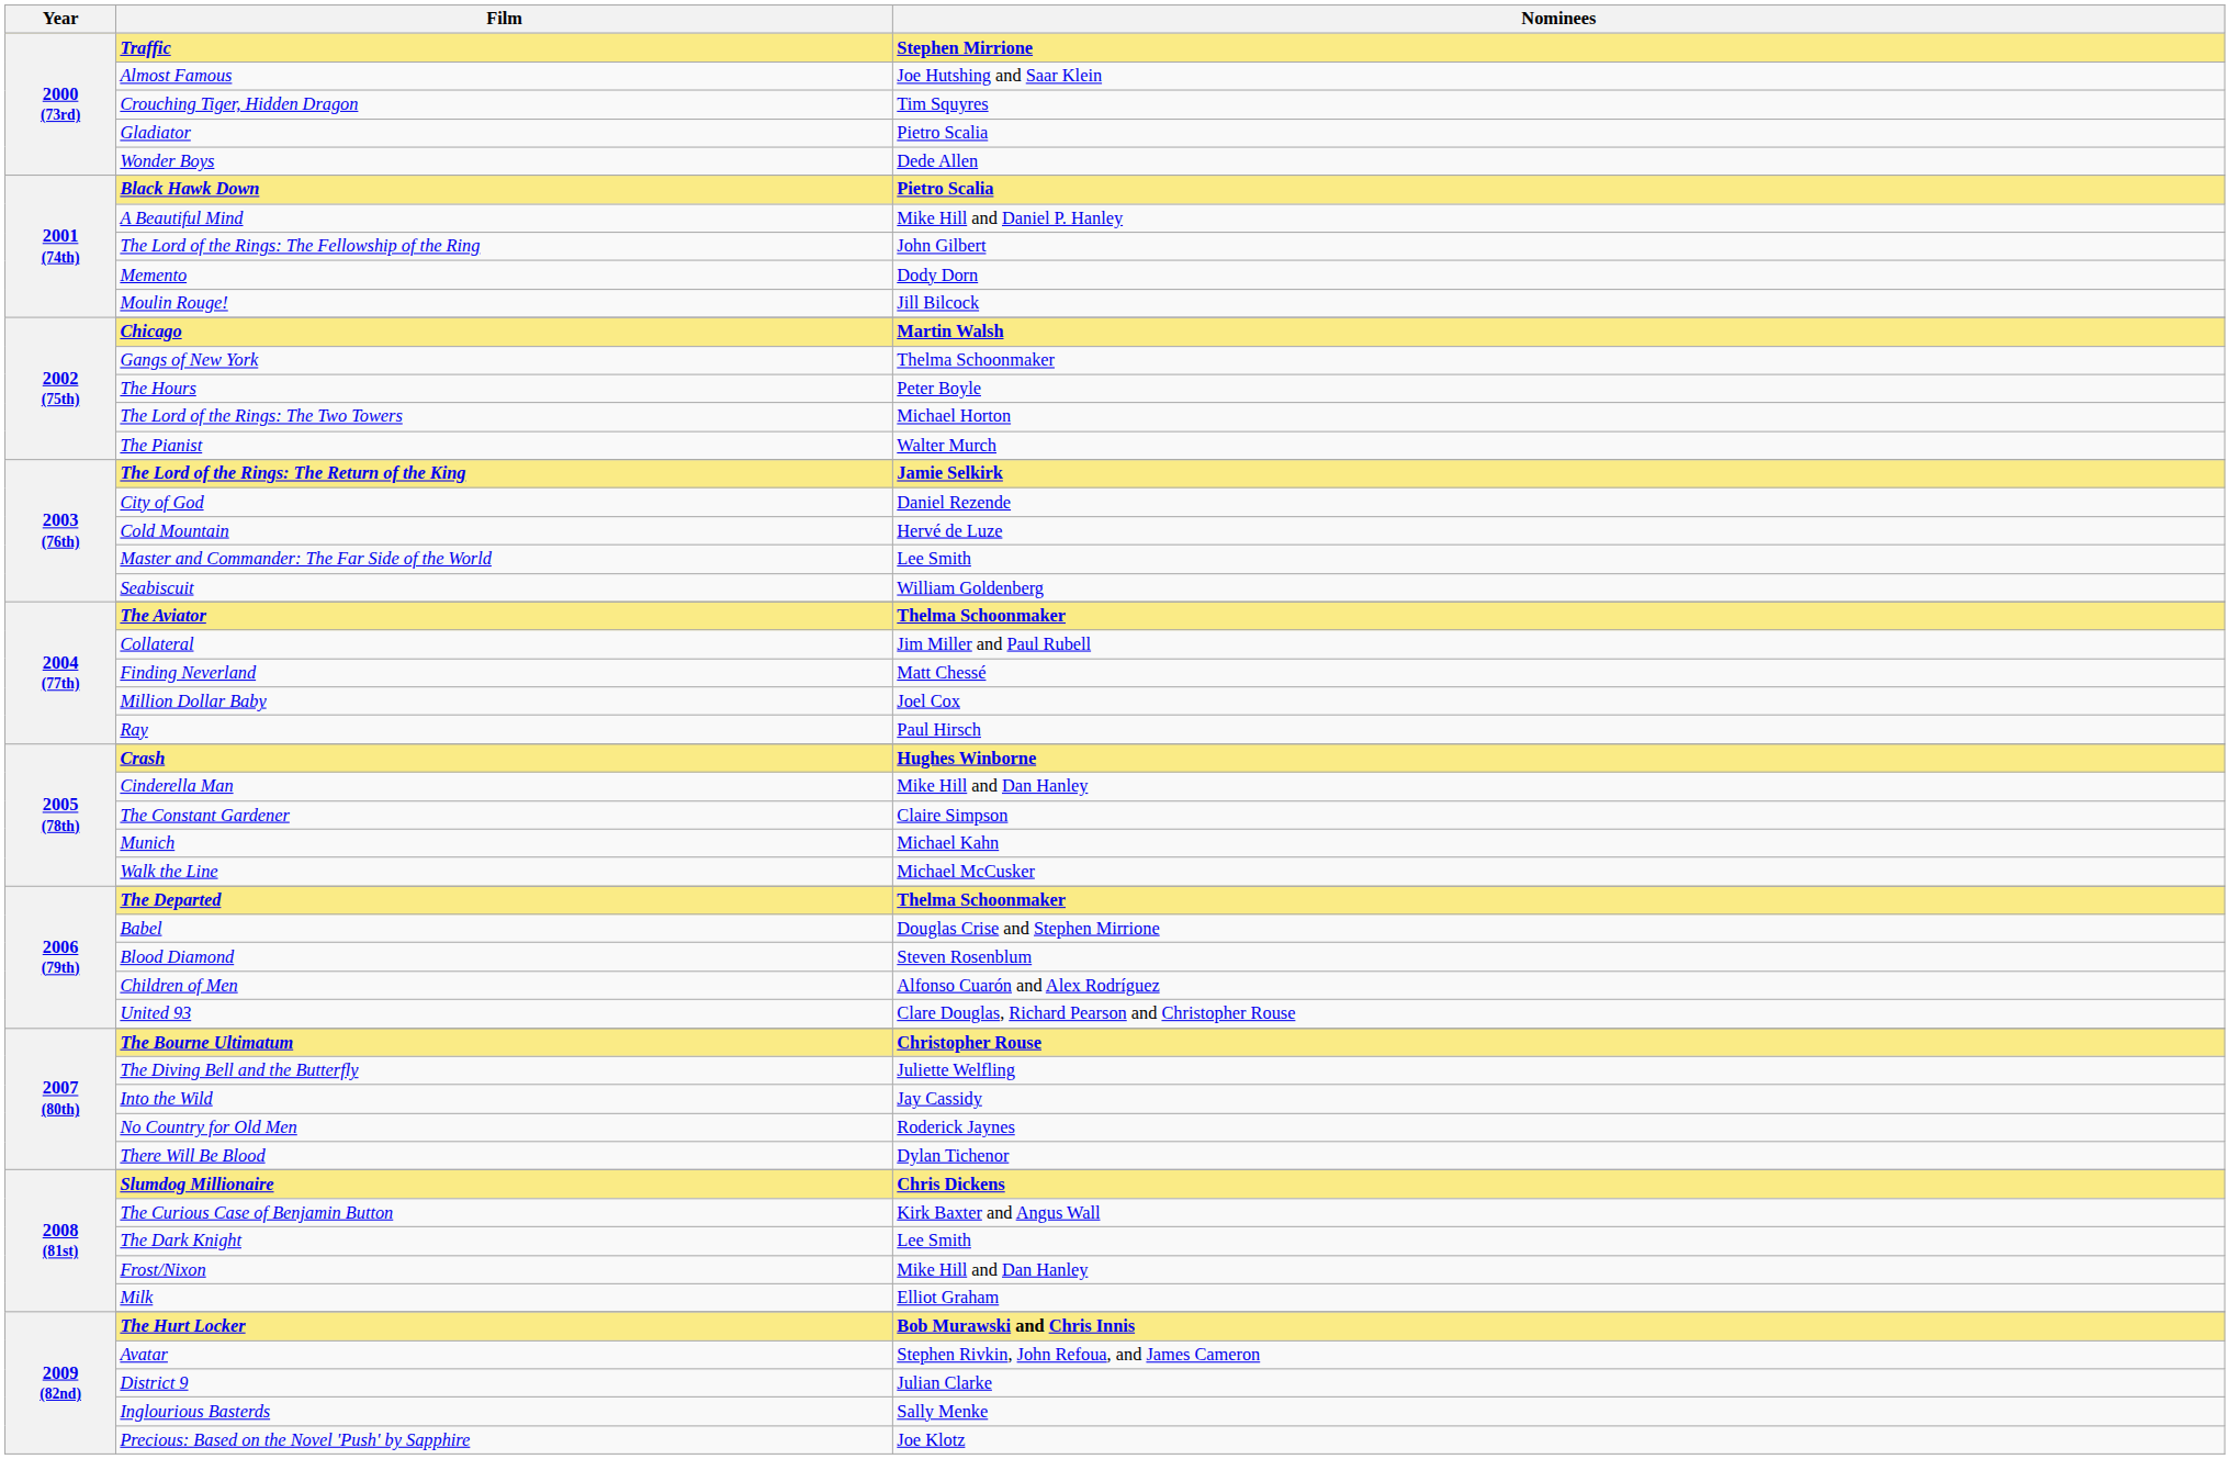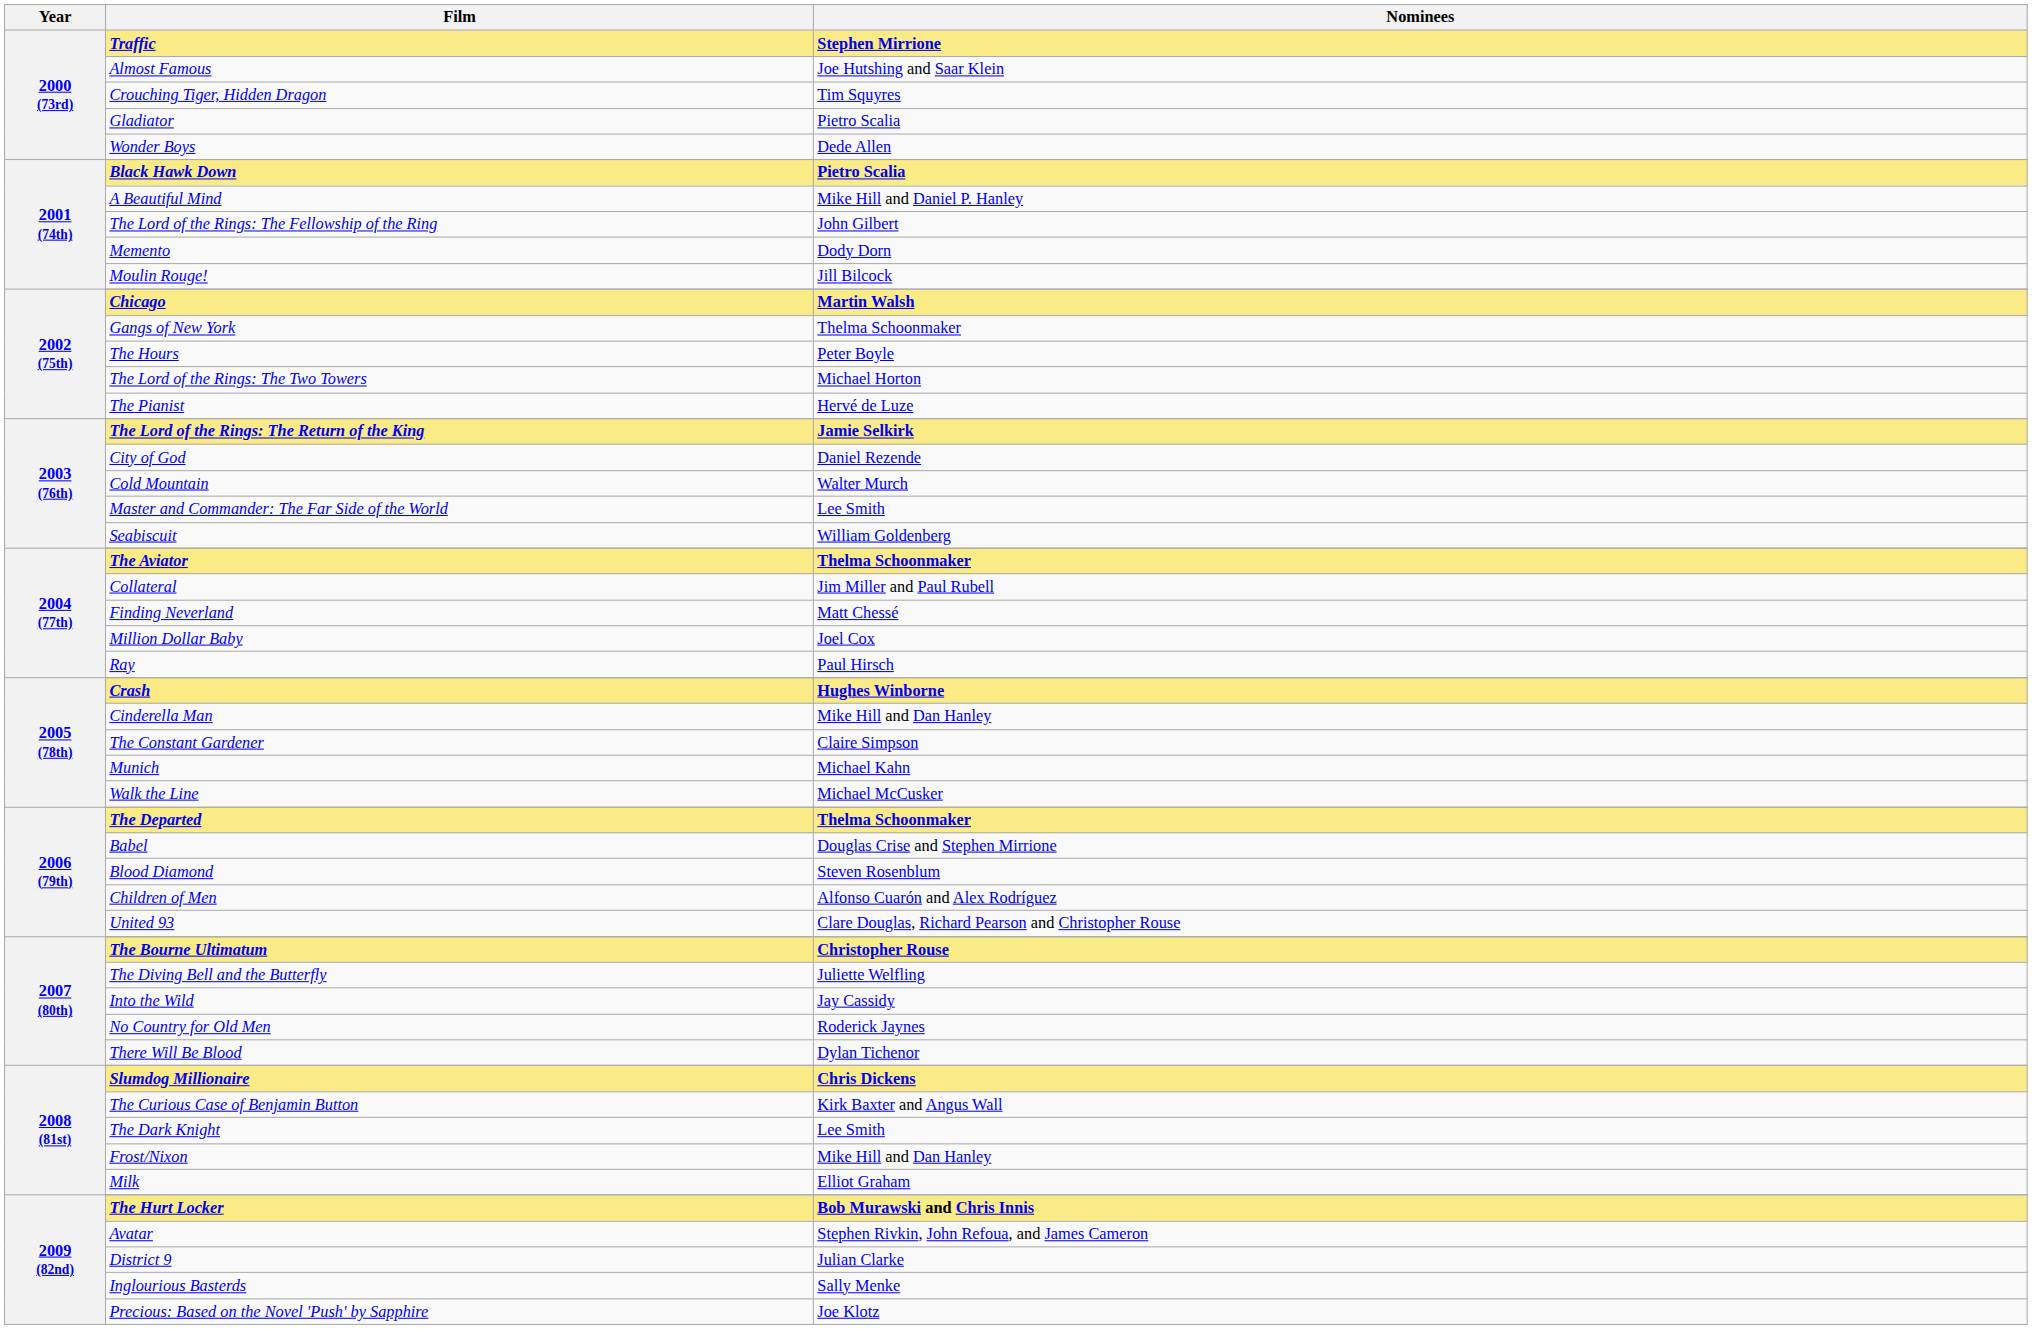 <table class="wikitable" style="width:100%">
 <tr bgcolor="#bebebe">
 <th width="5%">Year</th>
 <th width="35%">Film</th>
 <th width="60%">Nominees</th>
 </tr>
 <tr style="background:#FAEB86">
 <th rowspan="5"><a href='#'>2000</a><br><small><a href='#'>(73rd)</a></small></th>
 <td><strong><em><a href='#'>Traffic</a></em></strong></td>
 <td><strong><a href='#'>Stephen Mirrione</a></strong></td>
 </tr>
 <tr>
 <td><em><a href='#'>Almost Famous</a></em></td>
 <td><a href='#'>Joe Hutshing</a> and <a href='#'>Saar Klein</a></td>
 </tr>
 <tr>
 <td><em><a href='#'>Crouching Tiger, Hidden Dragon</a></em></td>
 <td><a href='#'>Tim Squyres</a></td>
 </tr>
 <tr>
 <td><em><a href='#'>Gladiator</a></em></td>
 <td><a href='#'>Pietro Scalia</a></td>
 </tr>
 <tr>
 <td><em><a href='#'>Wonder Boys</a></em></td>
 <td><a href='#'>Dede Allen</a></td>
 </tr>
 <tr>
 <th rowspan="6" style="text-align:center"><a href='#'>2001</a><br><small><a href='#'>(74th)</a></small></th>
 </tr>
 <tr style="background:#FAEB86">
 <td><strong><em><a href='#'>Black Hawk Down</a></em></strong></td>
 <td><strong><a href='#'>Pietro Scalia</a></strong></td>
 </tr>
 <tr>
 <td><em><a href='#'>A Beautiful Mind</a></em></td>
 <td><a href='#'>Mike Hill</a> and <a href='#'>Daniel P. Hanley</a></td>
 </tr>
 <tr>
 <td><em><a href='#'>The Lord of the Rings: The Fellowship of the Ring</a></em></td>
 <td><a href='#'>John Gilbert</a></td>
 </tr>
 <tr>
 <td><em><a href='#'>Memento</a></em></td>
 <td><a href='#'>Dody Dorn</a></td>
 </tr>
 <tr>
 <td><em><a href='#'>Moulin Rouge!</a></em></td>
 <td><a href='#'>Jill Bilcock</a></td>
 </tr>
 <tr>
 <th rowspan="6" style="text-align:center"><a href='#'>2002</a><br><small><a href='#'>(75th)</a></small></th>
 </tr>
 <tr style="background:#FAEB86">
 <td><strong><em><a href='#'>Chicago</a></em></strong></td>
 <td><strong><a href='#'>Martin Walsh</a></strong></td>
 </tr>
 <tr>
 <td><em><a href='#'>Gangs of New York</a></em></td>
 <td><a href='#'>Thelma Schoonmaker</a></td>
 </tr>
 <tr>
 <td><em><a href='#'>The Hours</a></em></td>
 <td><a href='#'>Peter Boyle</a></td>
 </tr>
 <tr>
 <td><em><a href='#'>The Lord of the Rings: The Two Towers</a></em></td>
 <td><a href='#'>Michael Horton</a></td>
 </tr>
 <tr>
 <td><em><a href='#'>The Pianist</a></em></td>
-<td><a href='#'>Walter Murch</a></td>
+<td><a href='#'>Hervé de Luze</a></td>
 </tr>
 <tr>
 <th rowspan="6" style="text-align:center"><a href='#'>2003</a><br><small><a href='#'>(76th)</a></small></th>
 </tr>
 <tr style="background:#FAEB86">
 <td><strong><em><a href='#'>The Lord of the Rings: The Return of the King</a></em></strong></td>
 <td><strong><a href='#'>Jamie Selkirk</a></strong></td>
 </tr>
 <tr>
 <td><em><a href='#'>City of God</a></em></td>
 <td><a href='#'>Daniel Rezende</a></td>
 </tr>
 <tr>
 <td><em><a href='#'>Cold Mountain</a></em></td>
-<td><a href='#'>Hervé de Luze</a></td>
+<td><a href='#'>Walter Murch</a></td>
 </tr>
 <tr>
 <td><em><a href='#'>Master and Commander: The Far Side of the World</a></em></td>
 <td><a href='#'>Lee Smith</a></td>
 </tr>
 <tr>
 <td><em><a href='#'>Seabiscuit</a></em></td>
 <td><a href='#'>William Goldenberg</a></td>
 </tr>
 <tr>
 <th rowspan="6" style="text-align:center"><a href='#'>2004</a><br><small><a href='#'>(77th)</a></small></th>
 </tr>
 <tr style="background:#FAEB86">
 <td><strong><em><a href='#'>The Aviator</a></em></strong></td>
 <td><strong><a href='#'>Thelma Schoonmaker</a></strong></td>
 </tr>
 <tr>
 <td><em><a href='#'>Collateral</a></em></td>
 <td><a href='#'>Jim Miller</a> and <a href='#'>Paul Rubell</a></td>
 </tr>
 <tr>
 <td><em><a href='#'>Finding Neverland</a></em></td>
 <td><a href='#'>Matt Chessé</a></td>
 </tr>
 <tr>
 <td><em><a href='#'>Million Dollar Baby</a></em></td>
 <td><a href='#'>Joel Cox</a></td>
 </tr>
 <tr>
 <td><em><a href='#'>Ray</a></em></td>
 <td><a href='#'>Paul Hirsch</a></td>
 </tr>
 <tr>
 <th rowspan="6" style="text-align:center"><a href='#'>2005</a><br><small><a href='#'>(78th)</a></small></th>
 </tr>
 <tr style="background:#FAEB86">
 <td><strong><em><a href='#'>Crash</a></em></strong></td>
 <td><strong><a href='#'>Hughes Winborne</a></strong></td>
 </tr>
 <tr>
 <td><em><a href='#'>Cinderella Man</a></em></td>
 <td><a href='#'>Mike Hill</a> and <a href='#'>Dan Hanley</a></td>
 </tr>
 <tr>
 <td><em><a href='#'>The Constant Gardener</a></em></td>
 <td><a href='#'>Claire Simpson</a></td>
 </tr>
 <tr>
 <td><em><a href='#'>Munich</a></em></td>
 <td><a href='#'>Michael Kahn</a></td>
 </tr>
 <tr>
 <td><em><a href='#'>Walk the Line</a></em></td>
 <td><a href='#'>Michael McCusker</a></td>
 </tr>
 <tr>
 <th rowspan="6" style="text-align:center"><a href='#'>2006</a><br><small><a href='#'>(79th)</a></small></th>
 </tr>
 <tr style="background:#FAEB86">
 <td><strong><em><a href='#'>The Departed</a></em></strong></td>
 <td><strong><a href='#'>Thelma Schoonmaker</a></strong></td>
 </tr>
 <tr>
 <td><em><a href='#'>Babel</a></em></td>
 <td><a href='#'>Douglas Crise</a> and <a href='#'>Stephen Mirrione</a></td>
 </tr>
 <tr>
 <td><em><a href='#'>Blood Diamond</a></em></td>
 <td><a href='#'>Steven Rosenblum</a></td>
 </tr>
 <tr>
 <td><em><a href='#'>Children of Men</a></em></td>
 <td><a href='#'>Alfonso Cuarón</a> and <a href='#'>Alex Rodríguez</a></td>
 </tr>
 <tr>
 <td><em><a href='#'>United 93</a></em></td>
 <td><a href='#'>Clare Douglas</a>, <a href='#'>Richard Pearson</a> and <a href='#'>Christopher Rouse</a></td>
 </tr>
 <tr>
 <th rowspan="6" style="text-align:center"><a href='#'>2007</a><br><small><a href='#'>(80th)</a></small></th>
 </tr>
 <tr style="background:#FAEB86">
 <td><strong><em><a href='#'>The Bourne Ultimatum</a></em></strong></td>
 <td><strong><a href='#'>Christopher Rouse</a></strong></td>
 </tr>
 <tr>
 <td><em><a href='#'>The Diving Bell and the Butterfly</a></em></td>
 <td><a href='#'>Juliette Welfling</a></td>
 </tr>
 <tr>
 <td><em><a href='#'>Into the Wild</a></em></td>
 <td><a href='#'>Jay Cassidy</a></td>
 </tr>
 <tr>
 <td><em><a href='#'>No Country for Old Men</a></em></td>
 <td><a href='#'>Roderick Jaynes</a></td>
 </tr>
 <tr>
 <td><em><a href='#'>There Will Be Blood</a></em></td>
 <td><a href='#'>Dylan Tichenor</a></td>
 </tr>
 <tr>
 <th rowspan="6" style="text-align:center"><a href='#'>2008</a><br><small><a href='#'>(81st)</a></small></th>
 </tr>
 <tr style="background:#FAEB86">
 <td><strong><em><a href='#'>Slumdog Millionaire</a></em></strong></td>
 <td><strong><a href='#'>Chris Dickens</a></strong></td>
 </tr>
 <tr>
 <td><em><a href='#'>The Curious Case of Benjamin Button</a></em></td>
 <td><a href='#'>Kirk Baxter</a> and <a href='#'>Angus Wall</a></td>
 </tr>
 <tr>
 <td><em><a href='#'>The Dark Knight</a></em></td>
 <td><a href='#'>Lee Smith</a></td>
 </tr>
 <tr>
 <td><em><a href='#'>Frost/Nixon</a></em></td>
 <td><a href='#'>Mike Hill</a> and <a href='#'>Dan Hanley</a></td>
 </tr>
 <tr>
 <td><em><a href='#'>Milk</a></em></td>
 <td><a href='#'>Elliot Graham</a></td>
 </tr>
 <tr>
 <th rowspan="6" style="text-align:center"><a href='#'>2009</a><br><small><a href='#'>(82nd)</a></small></th>
 </tr>
 <tr style="background:#FAEB86">
 <td><strong><em><a href='#'>The Hurt Locker</a></em></strong></td>
 <td><strong><a href='#'>Bob Murawski</a> and <a href='#'>Chris Innis</a></strong></td>
 </tr>
 <tr>
 <td><em><a href='#'>Avatar</a></em></td>
 <td><a href='#'>Stephen Rivkin</a>, <a href='#'>John Refoua</a>, and <a href='#'>James Cameron</a></td>
 </tr>
 <tr>
 <td><em><a href='#'>District 9</a></em></td>
 <td><a href='#'>Julian Clarke</a></td>
 </tr>
 <tr>
 <td><em><a href='#'>Inglourious Basterds</a></em></td>
 <td><a href='#'>Sally Menke</a></td>
 </tr>
 <tr>
 <td><em><a href='#'>Precious: Based on the Novel 'Push' by Sapphire</a></em></td>
 <td><a href='#'>Joe Klotz</a></td>
 </tr>
 </table>
